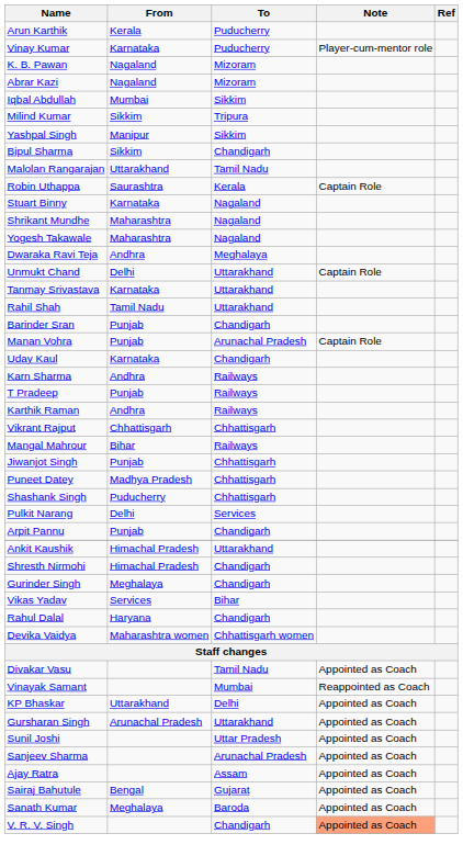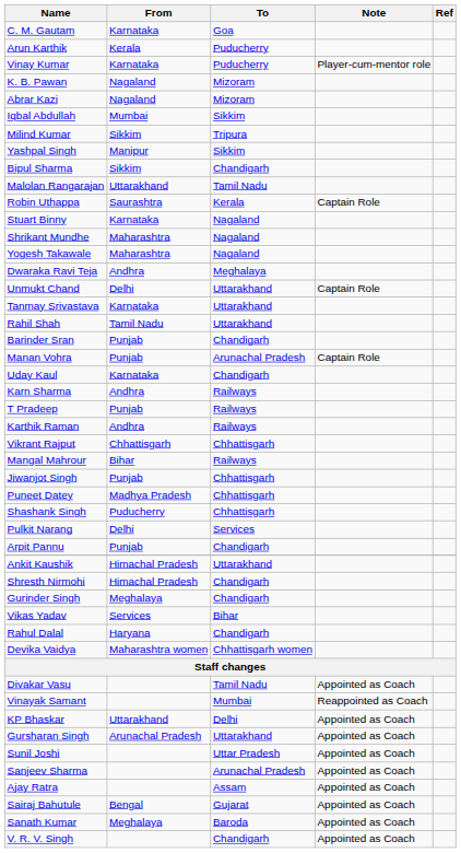 <table class="wikitable sortable">
 <tr>
 <th scope="col">Name</th>
 <th scope="col">From</th>
 <th scope="col">To</th>
 <th scope="col">Note</th>
 <th scope="col">Ref</th>
+</tr>
+<tr>
+<td><a href='#'>C. M. Gautam</a></td>
+<td><a href='#'>Karnataka</a></td>
+<td><a href='#'>Goa</a></td>
+<td></td>
+<td></td>
 </tr>
 <tr>
 <td><a href='#'>Arun Karthik</a></td>
 <td><a href='#'>Kerala</a></td>
 <td><a href='#'>Puducherry</a></td>
 <td></td>
 <td></td>
 </tr>
 <tr>
 <td><a href='#'>Vinay Kumar</a></td>
 <td><a href='#'>Karnataka</a></td>
 <td><a href='#'>Puducherry</a></td>
 <td>Player-cum-mentor role</td>
 <td></td>
 </tr>
 <tr>
 <td><a href='#'>K. B. Pawan</a></td>
 <td><a href='#'>Nagaland</a></td>
 <td><a href='#'>Mizoram</a></td>
 <td></td>
 <td></td>
 </tr>
 <tr>
 <td><a href='#'>Abrar Kazi</a></td>
 <td><a href='#'>Nagaland</a></td>
 <td><a href='#'>Mizoram</a></td>
 <td></td>
 <td></td>
 </tr>
 <tr>
 <td><a href='#'>Iqbal Abdullah</a></td>
 <td><a href='#'>Mumbai</a></td>
 <td><a href='#'>Sikkim</a></td>
 <td></td>
 <td></td>
 </tr>
 <tr>
 <td><a href='#'>Milind Kumar</a></td>
 <td><a href='#'>Sikkim</a></td>
 <td><a href='#'>Tripura</a></td>
 <td></td>
 <td></td>
 </tr>
 <tr>
 <td><a href='#'>Yashpal Singh</a></td>
 <td><a href='#'>Manipur</a></td>
 <td><a href='#'>Sikkim</a></td>
 <td></td>
 <td></td>
 </tr>
 <tr>
 <td><a href='#'>Bipul Sharma</a></td>
 <td><a href='#'>Sikkim</a></td>
 <td><a href='#'>Chandigarh</a></td>
 <td></td>
 <td></td>
 </tr>
 <tr>
 <td><a href='#'>Malolan Rangarajan</a></td>
 <td><a href='#'>Uttarakhand</a></td>
 <td><a href='#'>Tamil Nadu</a></td>
 <td></td>
 <td></td>
 </tr>
 <tr>
 <td><a href='#'>Robin Uthappa</a></td>
 <td><a href='#'>Saurashtra</a></td>
 <td><a href='#'>Kerala</a></td>
 <td>Captain Role</td>
 <td></td>
 </tr>
 <tr>
 <td><a href='#'>Stuart Binny</a></td>
 <td><a href='#'>Karnataka</a></td>
 <td><a href='#'>Nagaland</a></td>
 <td></td>
 <td></td>
 </tr>
 <tr>
 <td><a href='#'>Shrikant Mundhe</a></td>
 <td><a href='#'>Maharashtra</a></td>
 <td><a href='#'>Nagaland</a></td>
 <td></td>
 <td></td>
 </tr>
 <tr>
 <td><a href='#'>Yogesh Takawale</a></td>
 <td><a href='#'>Maharashtra</a></td>
 <td><a href='#'>Nagaland</a></td>
 <td></td>
 <td></td>
 </tr>
 <tr>
 <td><a href='#'>Dwaraka Ravi Teja</a></td>
 <td><a href='#'>Andhra</a></td>
 <td><a href='#'>Meghalaya</a></td>
 <td></td>
 <td></td>
 </tr>
 <tr>
 <td><a href='#'>Unmukt Chand</a></td>
 <td><a href='#'>Delhi</a></td>
 <td><a href='#'>Uttarakhand</a></td>
 <td>Captain Role</td>
 <td></td>
 </tr>
 <tr>
 <td><a href='#'>Tanmay Srivastava</a></td>
 <td><a href='#'>Karnataka</a></td>
 <td><a href='#'>Uttarakhand</a></td>
 <td></td>
 <td></td>
 </tr>
 <tr>
 <td><a href='#'>Rahil Shah</a></td>
 <td><a href='#'>Tamil Nadu</a></td>
 <td><a href='#'>Uttarakhand</a></td>
 <td></td>
 <td></td>
 </tr>
 <tr>
 <td><a href='#'>Barinder Sran</a></td>
 <td><a href='#'>Punjab</a></td>
 <td><a href='#'>Chandigarh</a></td>
 <td></td>
 <td></td>
 </tr>
 <tr>
 <td><a href='#'>Manan Vohra</a></td>
 <td><a href='#'>Punjab</a></td>
 <td><a href='#'>Arunachal Pradesh</a></td>
 <td>Captain Role</td>
 <td></td>
 </tr>
 <tr>
 <td><a href='#'>Uday Kaul</a></td>
 <td><a href='#'>Karnataka</a></td>
 <td><a href='#'>Chandigarh</a></td>
 <td></td>
 <td></td>
 </tr>
 <tr>
 <td><a href='#'>Karn Sharma</a></td>
 <td><a href='#'>Andhra</a></td>
 <td><a href='#'>Railways</a></td>
 <td></td>
 <td></td>
 </tr>
 <tr>
 <td><a href='#'>T Pradeep</a></td>
 <td><a href='#'>Punjab</a></td>
 <td><a href='#'>Railways</a></td>
 <td></td>
 <td></td>
 </tr>
 <tr>
 <td><a href='#'>Karthik Raman</a></td>
 <td><a href='#'>Andhra</a></td>
 <td><a href='#'>Railways</a></td>
 <td></td>
 <td></td>
 </tr>
 <tr>
 <td><a href='#'>Vikrant Rajput</a></td>
 <td><a href='#'>Chhattisgarh</a></td>
 <td><a href='#'>Chhattisgarh</a></td>
 <td></td>
 <td></td>
 </tr>
 <tr>
 <td><a href='#'>Mangal Mahrour</a></td>
 <td><a href='#'>Bihar</a></td>
 <td><a href='#'>Railways</a></td>
 <td></td>
 <td></td>
 </tr>
 <tr>
 <td><a href='#'>Jiwanjot Singh</a></td>
 <td><a href='#'>Punjab</a></td>
 <td><a href='#'>Chhattisgarh</a></td>
 <td></td>
 <td></td>
 </tr>
 <tr>
 <td><a href='#'>Puneet Datey</a></td>
 <td><a href='#'>Madhya Pradesh</a></td>
 <td><a href='#'>Chhattisgarh</a></td>
 <td></td>
 <td></td>
 </tr>
 <tr>
 <td><a href='#'>Shashank Singh</a></td>
 <td><a href='#'>Puducherry</a></td>
 <td><a href='#'>Chhattisgarh</a></td>
 <td></td>
 <td></td>
 </tr>
 <tr>
 <td><a href='#'>Pulkit Narang</a></td>
 <td><a href='#'>Delhi</a></td>
 <td><a href='#'>Services</a></td>
 <td></td>
 <td></td>
 </tr>
 <tr>
 <td><a href='#'>Arpit Pannu</a></td>
 <td><a href='#'>Punjab</a></td>
 <td><a href='#'>Chandigarh</a></td>
 <td></td>
 <td></td>
 </tr>
 <tr>
 </tr>
 <tr>
 <td><a href='#'>Ankit Kaushik</a></td>
 <td><a href='#'>Himachal Pradesh</a></td>
 <td><a href='#'>Uttarakhand</a></td>
 <td></td>
 <td></td>
 </tr>
 <tr>
 <td><a href='#'>Shresth Nirmohi</a></td>
 <td><a href='#'>Himachal Pradesh</a></td>
 <td><a href='#'>Chandigarh</a></td>
 <td></td>
 <td></td>
 </tr>
 <tr>
 <td><a href='#'>Gurinder Singh</a></td>
 <td><a href='#'>Meghalaya</a></td>
 <td><a href='#'>Chandigarh</a></td>
 <td></td>
 <td></td>
 </tr>
 <tr>
 <td><a href='#'>Vikas Yadav</a></td>
 <td><a href='#'>Services</a></td>
 <td><a href='#'>Bihar</a></td>
 <td></td>
 <td></td>
 </tr>
 <tr>
 <td><a href='#'>Rahul Dalal</a></td>
 <td><a href='#'>Haryana</a></td>
 <td><a href='#'>Chandigarh</a></td>
 <td></td>
 <td></td>
 </tr>
 <tr>
 <td><a href='#'>Devika Vaidya</a></td>
 <td><a href='#'>Maharashtra women</a></td>
 <td><a href='#'>Chhattisgarh women</a></td>
 <td></td>
 <td></td>
 </tr>
 <tr>
 <th colspan="5">Staff changes</th>
 </tr>
 <tr>
 <td><a href='#'>Divakar Vasu</a></td>
 <td></td>
 <td><a href='#'>Tamil Nadu</a></td>
 <td>Appointed as Coach</td>
 <td></td>
 </tr>
 <tr>
 <td><a href='#'>Vinayak Samant</a></td>
 <td></td>
 <td><a href='#'>Mumbai</a></td>
 <td>Reappointed as Coach</td>
 <td></td>
 </tr>
 <tr>
 <td><a href='#'>KP Bhaskar</a></td>
 <td><a href='#'>Uttarakhand</a></td>
 <td><a href='#'>Delhi</a></td>
 <td>Appointed as Coach</td>
 <td></td>
 </tr>
 <tr>
 <td><a href='#'>Gursharan Singh</a></td>
 <td><a href='#'>Arunachal Pradesh</a></td>
 <td><a href='#'>Uttarakhand</a></td>
 <td>Appointed as Coach</td>
 <td></td>
 </tr>
 <tr>
 <td><a href='#'>Sunil Joshi</a></td>
 <td></td>
 <td><a href='#'>Uttar Pradesh</a></td>
 <td>Appointed as Coach</td>
 <td></td>
 </tr>
 <tr>
 <td><a href='#'>Sanjeev Sharma</a></td>
 <td></td>
 <td><a href='#'>Arunachal Pradesh</a></td>
 <td>Appointed as Coach</td>
 <td></td>
 </tr>
 <tr>
 <td><a href='#'>Ajay Ratra</a></td>
 <td></td>
 <td><a href='#'>Assam</a></td>
 <td>Appointed as Coach</td>
 <td></td>
 </tr>
 <tr>
 <td><a href='#'>Sairaj Bahutule</a></td>
 <td><a href='#'>Bengal</a></td>
 <td><a href='#'>Gujarat</a></td>
 <td>Appointed as Coach</td>
 <td></td>
 </tr>
 <tr>
 <td><a href='#'>Sanath Kumar</a></td>
 <td><a href='#'>Meghalaya</a></td>
 <td><a href='#'>Baroda</a></td>
 <td>Appointed as Coach</td>
 <td></td>
 </tr>
 <tr>
 <td><a href='#'>V. R. V. Singh</a></td>
 <td></td>
 <td><a href='#'>Chandigarh</a></td>
-<td style="background: lightsalmon;">Appointed as Coach</td>
+<td>Appointed as Coach</td>
 <td></td>
 </tr>
 </table>
